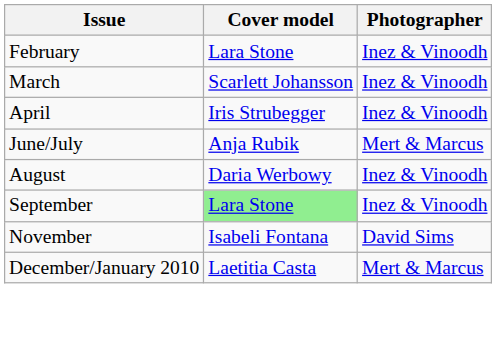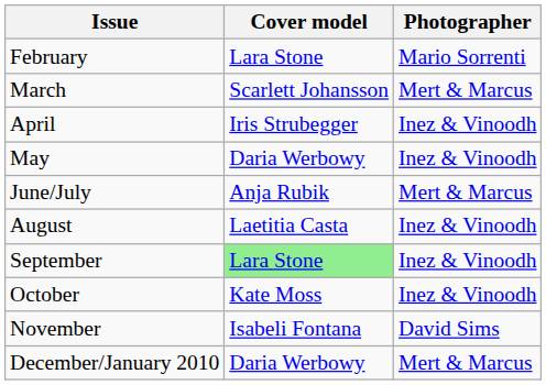 <table class="sortable wikitable">
 <tr>
 <th>Issue</th>
 <th>Cover model</th>
 <th>Photographer</th>
 </tr>
 <tr>
 <td>February</td>
 <td><a href='#'>Lara Stone</a></td>
-<td><a href='#'>Inez & Vinoodh</a></td>
+<td><a href='#'>Mario Sorrenti</a></td>
 </tr>
 <tr>
 <td>March</td>
 <td><a href='#'>Scarlett Johansson</a></td>
-<td><a href='#'>Inez & Vinoodh</a></td>
+<td><a href='#'>Mert & Marcus</a></td>
 </tr>
 <tr>
 <td>April</td>
 <td><a href='#'>Iris Strubegger</a></td>
+<td><a href='#'>Inez & Vinoodh</a></td>
+</tr>
+<tr>
+<td>May</td>
+<td><a href='#'>Daria Werbowy</a></td>
 <td><a href='#'>Inez & Vinoodh</a></td>
 </tr>
 <tr>
 <td>June/July</td>
 <td><a href='#'>Anja Rubik</a></td>
 <td><a href='#'>Mert & Marcus</a></td>
 </tr>
 <tr>
 <td>August</td>
-<td><a href='#'>Daria Werbowy</a></td>
+<td><a href='#'>Laetitia Casta</a></td>
 <td><a href='#'>Inez & Vinoodh</a></td>
 </tr>
 <tr>
 <td>September</td>
 <td style="background: lightgreen;"><a href='#'>Lara Stone</a></td>
+<td><a href='#'>Inez & Vinoodh</a></td>
+</tr>
+<tr>
+<td>October</td>
+<td><a href='#'>Kate Moss</a></td>
 <td><a href='#'>Inez & Vinoodh</a></td>
 </tr>
 <tr>
 <td>November</td>
 <td><a href='#'>Isabeli Fontana</a></td>
 <td><a href='#'>David Sims</a></td>
 </tr>
 <tr>
 <td>December/January 2010</td>
-<td><a href='#'>Laetitia Casta</a></td>
+<td><a href='#'>Daria Werbowy</a></td>
 <td><a href='#'>Mert & Marcus</a></td>
 </tr>
 </table>
